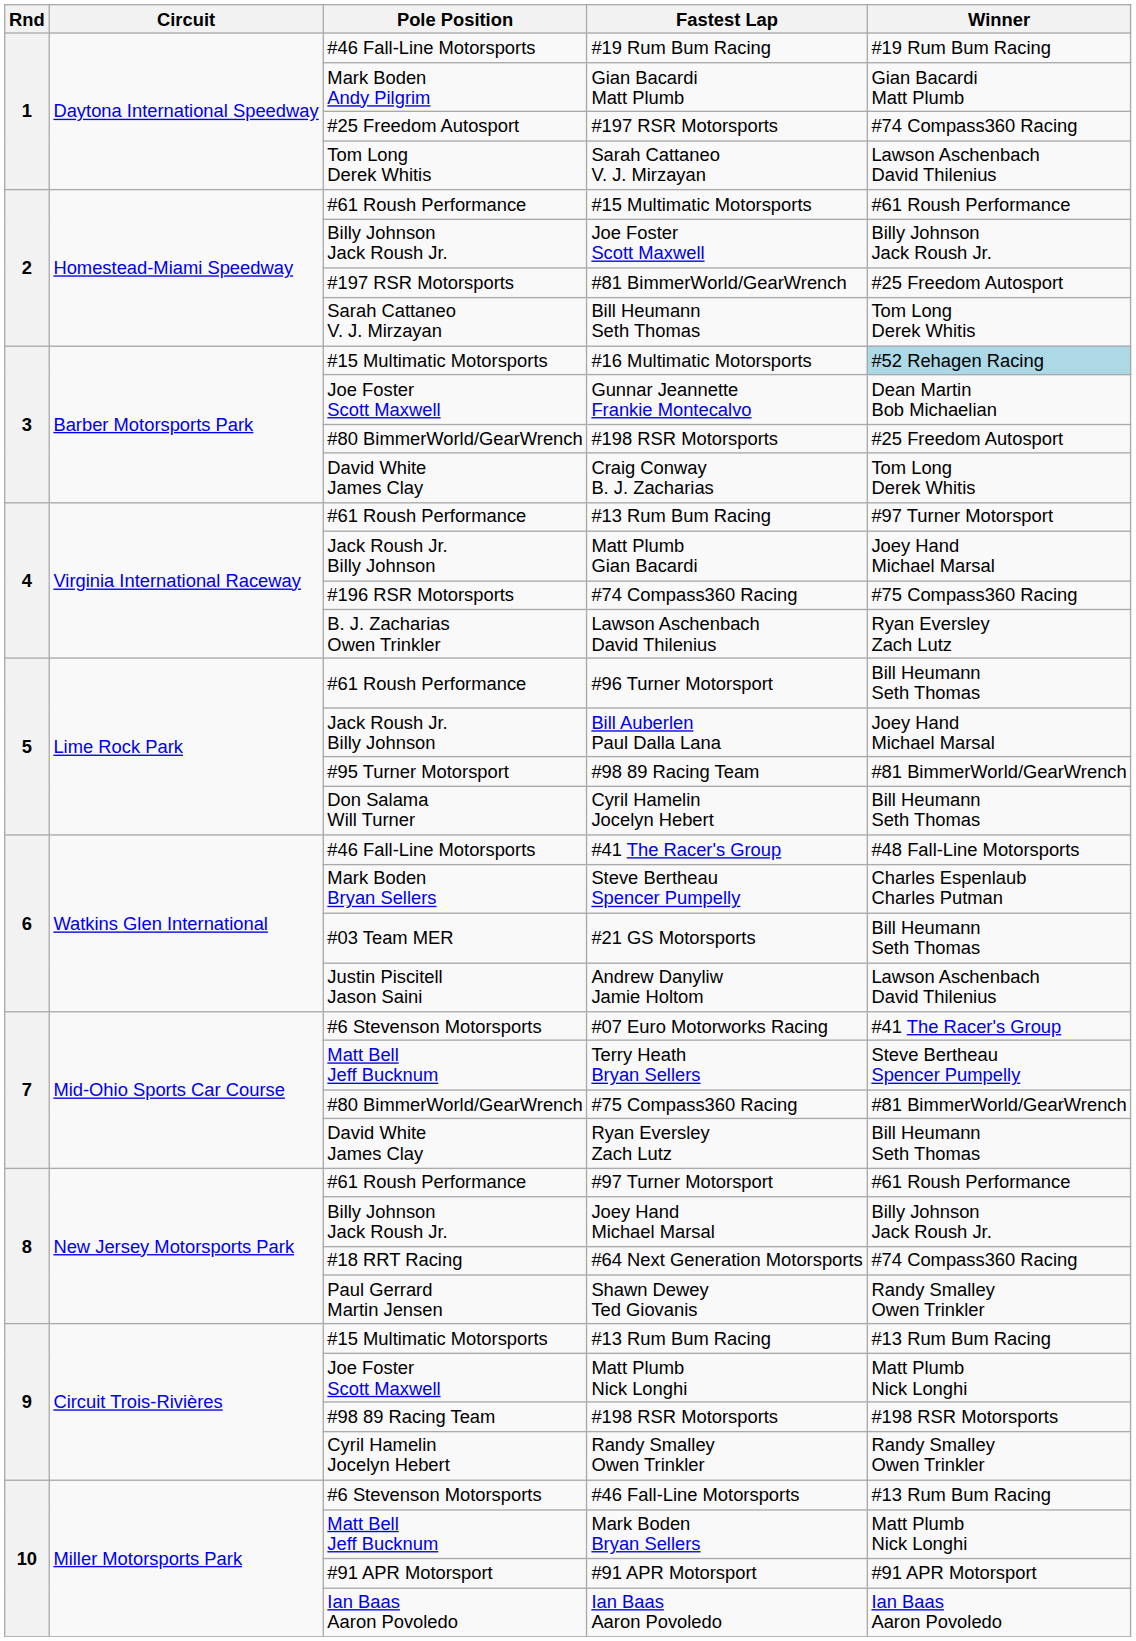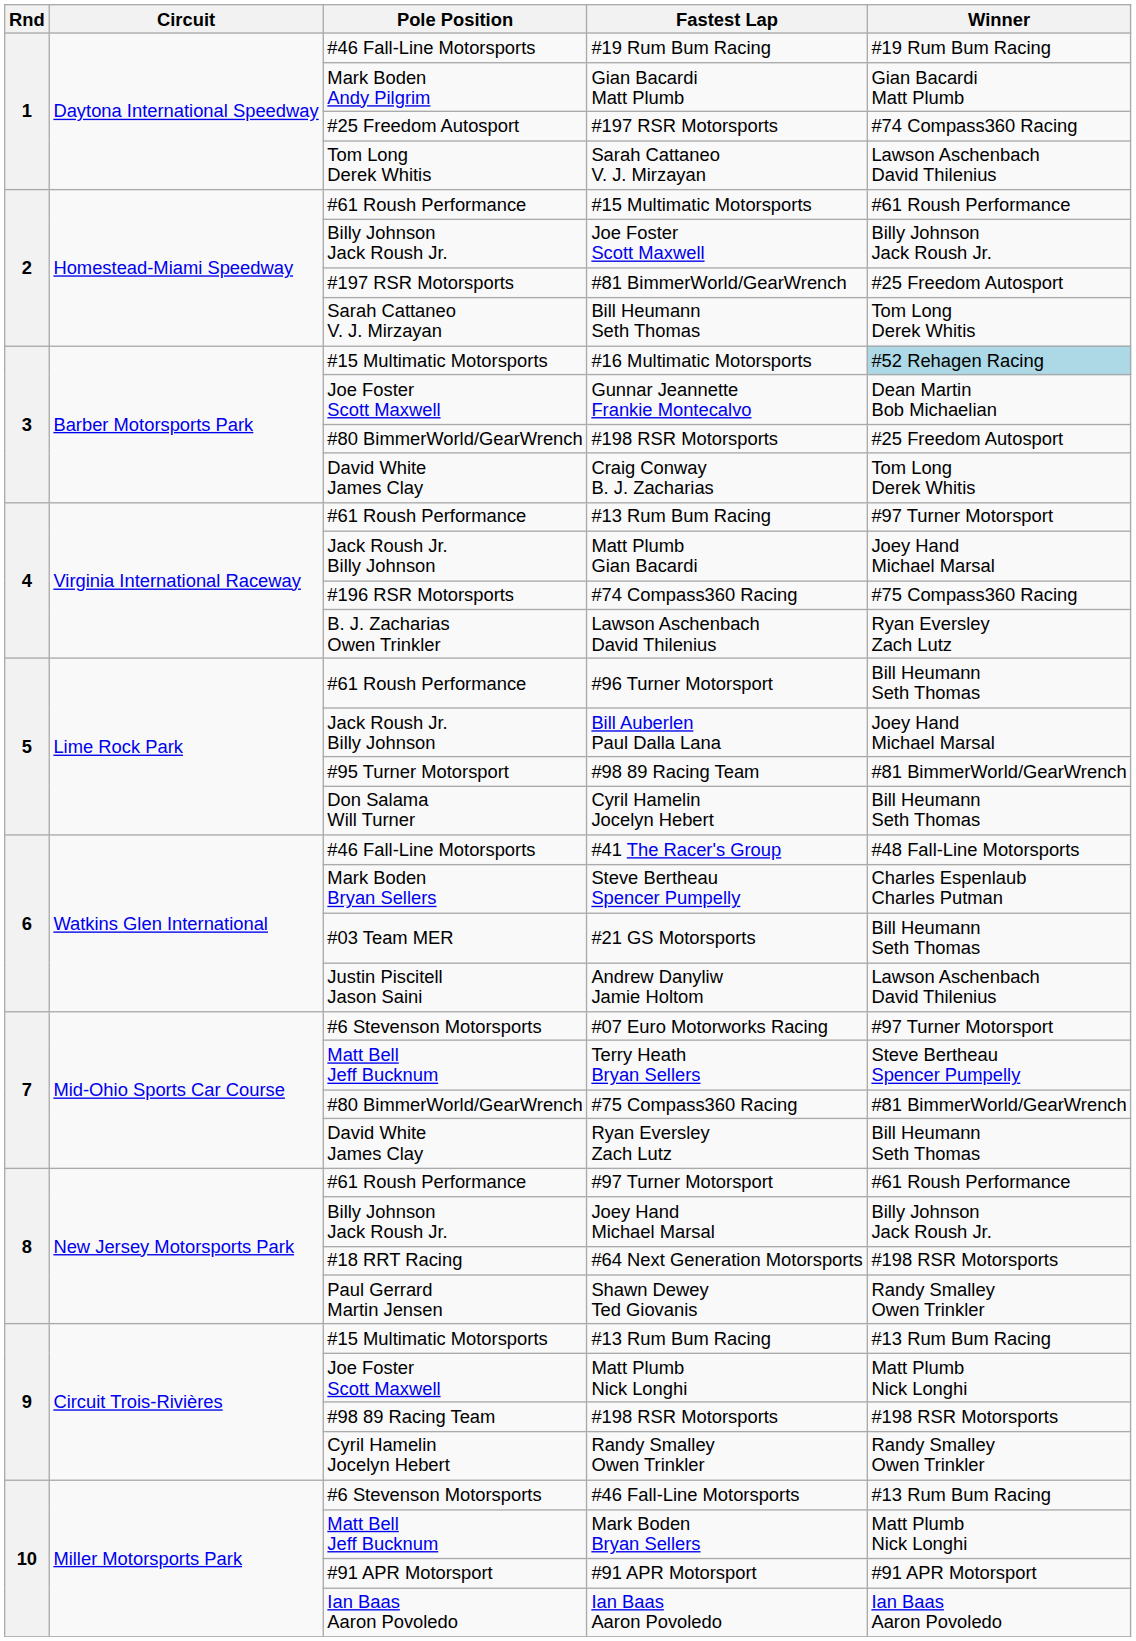 <table class="wikitable" style="font-size: 85%;">
 <tr>
 <th>Rnd</th>
 <th>Circuit</th>
 <th>Pole Position</th>
 <th>Fastest Lap</th>
 <th>Winner</th>
 </tr>
 <tr>
 <th rowspan=4>1</th>
 <td rowspan=4><a href='#'>Daytona International Speedway</a></td>
 <td>#46 Fall-Line Motorsports</td>
 <td>#19 Rum Bum Racing</td>
 <td>#19 Rum Bum Racing</td>
 </tr>
 <tr>
 <td> Mark Boden<br> <a href='#'>Andy Pilgrim</a></td>
 <td> Gian Bacardi<br> Matt Plumb</td>
 <td> Gian Bacardi<br> Matt Plumb</td>
 </tr>
 <tr>
 <td>#25 Freedom Autosport</td>
 <td>#197 RSR Motorsports</td>
 <td>#74 Compass360 Racing</td>
 </tr>
 <tr>
 <td> Tom Long<br> Derek Whitis</td>
 <td> Sarah Cattaneo<br> V. J. Mirzayan</td>
 <td> Lawson Aschenbach<br> David Thilenius</td>
 </tr>
 <tr>
 <th rowspan=4>2</th>
 <td rowspan=4><a href='#'>Homestead-Miami Speedway</a></td>
 <td>#61 Roush Performance</td>
 <td>#15 Multimatic Motorsports</td>
 <td>#61 Roush Performance</td>
 </tr>
 <tr>
 <td> Billy Johnson<br> Jack Roush Jr.</td>
 <td> Joe Foster<br> <a href='#'>Scott Maxwell</a></td>
 <td> Billy Johnson<br> Jack Roush Jr.</td>
 </tr>
 <tr>
 <td>#197 RSR Motorsports</td>
 <td>#81 BimmerWorld/GearWrench</td>
 <td>#25 Freedom Autosport</td>
 </tr>
 <tr>
 <td> Sarah Cattaneo<br> V. J. Mirzayan</td>
 <td> Bill Heumann<br> Seth Thomas</td>
 <td> Tom Long<br> Derek Whitis</td>
 </tr>
 <tr>
 <th rowspan=4>3</th>
 <td rowspan=4><a href='#'>Barber Motorsports Park</a></td>
 <td>#15 Multimatic Motorsports</td>
 <td>#16 Multimatic Motorsports</td>
 <td style="background: lightblue;">#52 Rehagen Racing</td>
 </tr>
 <tr>
 <td> Joe Foster<br> <a href='#'>Scott Maxwell</a></td>
 <td> Gunnar Jeannette<br> <a href='#'>Frankie Montecalvo</a></td>
 <td> Dean Martin<br> Bob Michaelian</td>
 </tr>
 <tr>
 <td>#80 BimmerWorld/GearWrench</td>
 <td>#198 RSR Motorsports</td>
 <td>#25 Freedom Autosport</td>
 </tr>
 <tr>
 <td> David White<br> James Clay</td>
 <td> Craig Conway<br> B. J. Zacharias</td>
 <td> Tom Long<br> Derek Whitis</td>
 </tr>
 <tr>
 <th rowspan=4>4</th>
 <td rowspan=4><a href='#'>Virginia International Raceway</a></td>
 <td>#61 Roush Performance</td>
 <td>#13 Rum Bum Racing</td>
 <td>#97 Turner Motorsport</td>
 </tr>
 <tr>
 <td> Jack Roush Jr.<br> Billy Johnson</td>
 <td> Matt Plumb<br> Gian Bacardi</td>
 <td> Joey Hand<br> Michael Marsal</td>
 </tr>
 <tr>
 <td>#196 RSR Motorsports</td>
 <td>#74 Compass360 Racing</td>
 <td>#75 Compass360 Racing</td>
 </tr>
 <tr>
 <td> B. J. Zacharias<br> Owen Trinkler</td>
 <td> Lawson Aschenbach<br> David Thilenius</td>
 <td> Ryan Eversley<br> Zach Lutz</td>
 </tr>
 <tr>
 <th rowspan=4>5</th>
 <td rowspan=4><a href='#'>Lime Rock Park</a></td>
 <td>#61 Roush Performance</td>
 <td>#96 Turner Motorsport</td>
 <td> Bill Heumann<br> Seth Thomas</td>
 </tr>
 <tr>
 <td> Jack Roush Jr.<br> Billy Johnson</td>
 <td> <a href='#'>Bill Auberlen</a><br> Paul Dalla Lana</td>
 <td> Joey Hand<br> Michael Marsal</td>
 </tr>
 <tr>
 <td>#95 Turner Motorsport</td>
 <td>#98 89 Racing Team</td>
 <td>#81 BimmerWorld/GearWrench</td>
 </tr>
 <tr>
 <td> Don Salama<br> Will Turner</td>
 <td> Cyril Hamelin<br> Jocelyn Hebert</td>
 <td> Bill Heumann<br> Seth Thomas</td>
 </tr>
 <tr>
 <th rowspan=4>6</th>
 <td rowspan=4><a href='#'>Watkins Glen International</a></td>
 <td>#46 Fall-Line Motorsports</td>
 <td>#41 <a href='#'>The Racer's Group</a></td>
 <td>#48 Fall-Line Motorsports</td>
 </tr>
 <tr>
 <td> Mark Boden<br> <a href='#'>Bryan Sellers</a></td>
 <td> Steve Bertheau<br> <a href='#'>Spencer Pumpelly</a></td>
 <td> Charles Espenlaub<br> Charles Putman</td>
 </tr>
 <tr>
 <td>#03 Team MER</td>
 <td>#21 GS Motorsports</td>
 <td> Bill Heumann<br> Seth Thomas</td>
 </tr>
 <tr>
 <td> Justin Piscitell<br> Jason Saini</td>
 <td> Andrew Danyliw<br> Jamie Holtom</td>
 <td> Lawson Aschenbach<br> David Thilenius</td>
 </tr>
 <tr>
 <th rowspan=4>7</th>
 <td rowspan=4><a href='#'>Mid-Ohio Sports Car Course</a></td>
 <td>#6 Stevenson Motorsports</td>
 <td>#07 Euro Motorworks Racing</td>
-<td>#41 <a href='#'>The Racer's Group</a></td>
+<td>#97 Turner Motorsport</td>
 </tr>
 <tr>
 <td> <a href='#'>Matt Bell</a><br> <a href='#'>Jeff Bucknum</a></td>
 <td> Terry Heath<br> <a href='#'>Bryan Sellers</a></td>
 <td> Steve Bertheau<br> <a href='#'>Spencer Pumpelly</a></td>
 </tr>
 <tr>
 <td>#80 BimmerWorld/GearWrench</td>
 <td>#75 Compass360 Racing</td>
 <td>#81 BimmerWorld/GearWrench</td>
 </tr>
 <tr>
 <td> David White<br> James Clay</td>
 <td> Ryan Eversley<br> Zach Lutz</td>
 <td> Bill Heumann<br> Seth Thomas</td>
 </tr>
 <tr>
 <th rowspan=4>8</th>
 <td rowspan=4><a href='#'>New Jersey Motorsports Park</a></td>
 <td>#61 Roush Performance</td>
 <td>#97 Turner Motorsport</td>
 <td>#61 Roush Performance</td>
 </tr>
 <tr>
 <td> Billy Johnson<br> Jack Roush Jr.</td>
 <td> Joey Hand<br> Michael Marsal</td>
 <td> Billy Johnson<br> Jack Roush Jr.</td>
 </tr>
 <tr>
 <td>#18 RRT Racing</td>
 <td>#64 Next Generation Motorsports</td>
-<td>#74 Compass360 Racing</td>
+<td>#198 RSR Motorsports</td>
 </tr>
 <tr>
 <td> Paul Gerrard<br> Martin Jensen</td>
 <td> Shawn Dewey<br> Ted Giovanis</td>
 <td> Randy Smalley<br> Owen Trinkler</td>
 </tr>
 <tr>
 <th rowspan=4>9</th>
 <td rowspan=4><a href='#'>Circuit Trois-Rivières</a></td>
 <td>#15 Multimatic Motorsports</td>
 <td>#13 Rum Bum Racing</td>
 <td>#13 Rum Bum Racing</td>
 </tr>
 <tr>
 <td> Joe Foster<br> <a href='#'>Scott Maxwell</a></td>
 <td> Matt Plumb<br> Nick Longhi</td>
 <td> Matt Plumb<br> Nick Longhi</td>
 </tr>
 <tr>
 <td>#98 89 Racing Team</td>
 <td>#198 RSR Motorsports</td>
 <td>#198 RSR Motorsports</td>
 </tr>
 <tr>
 <td> Cyril Hamelin<br> Jocelyn Hebert</td>
 <td> Randy Smalley<br> Owen Trinkler</td>
 <td> Randy Smalley<br> Owen Trinkler</td>
 </tr>
 <tr>
 <th rowspan=4>10</th>
 <td rowspan=4><a href='#'>Miller Motorsports Park</a></td>
 <td>#6 Stevenson Motorsports</td>
 <td>#46 Fall-Line Motorsports</td>
 <td>#13 Rum Bum Racing</td>
 </tr>
 <tr>
 <td> <a href='#'>Matt Bell</a><br> <a href='#'>Jeff Bucknum</a></td>
 <td> Mark Boden<br> <a href='#'>Bryan Sellers</a></td>
 <td> Matt Plumb<br> Nick Longhi</td>
 </tr>
 <tr>
 <td>#91 APR Motorsport</td>
 <td>#91 APR Motorsport</td>
 <td>#91 APR Motorsport</td>
 </tr>
 <tr>
 <td> <a href='#'>Ian Baas</a><br> Aaron Povoledo</td>
 <td> <a href='#'>Ian Baas</a><br> Aaron Povoledo</td>
 <td> <a href='#'>Ian Baas</a><br> Aaron Povoledo</td>
 </tr>
 </table>
